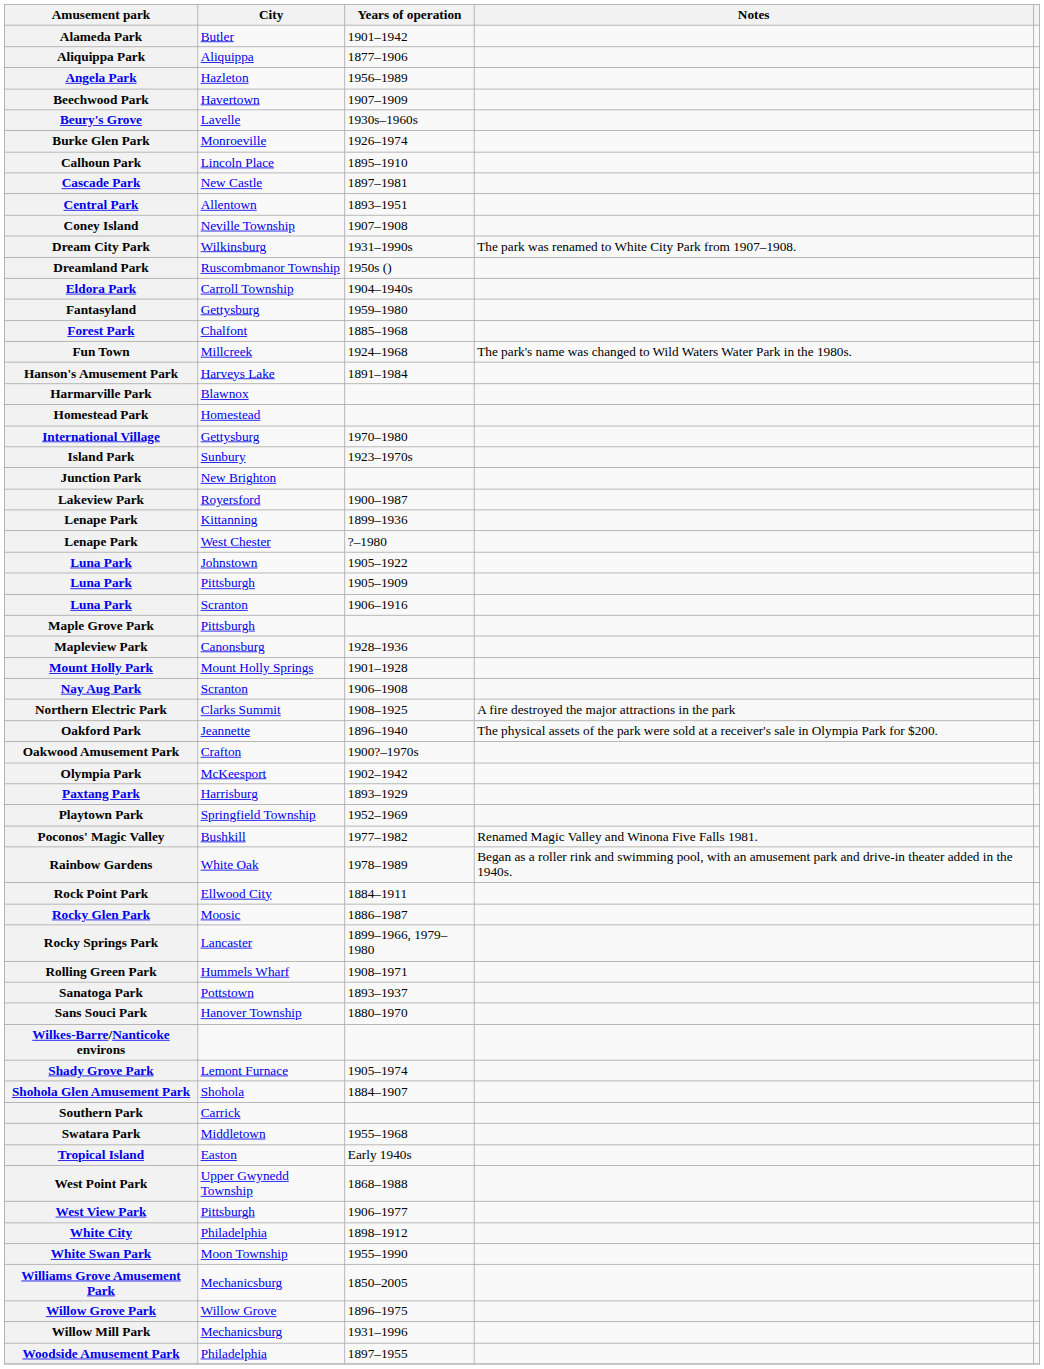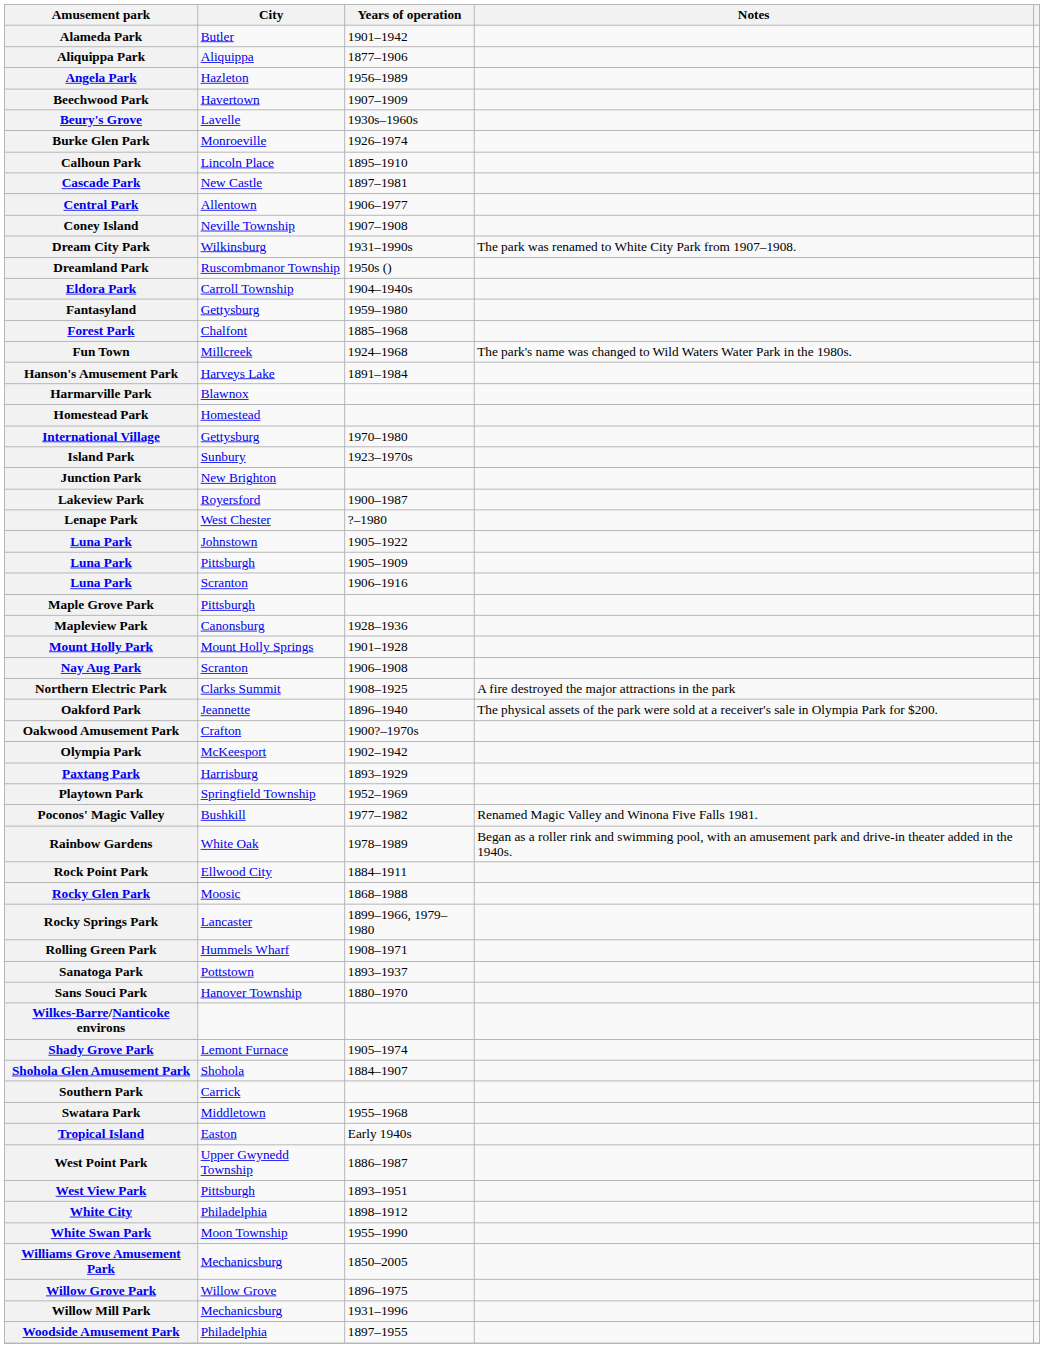 <table class="wikitable plainrowheaders sortable">
 <tr>
 <th scope="col">Amusement park</th>
 <th scope="col">City</th>
 <th scope="col">Years of operation</th>
 <th scope="col" class="unsortable">Notes</th>
 <th scope="col" class="unsortable"></th>
 </tr>
 <tr>
 <th scope="row">Alameda Park</th>
 <td><a href='#'>Butler</a></td>
 <td>1901–1942</td>
 <td></td>
 <td style="text-align:center;"></td>
 </tr>
 <tr>
 <th scope="row">Aliquippa Park</th>
 <td><a href='#'>Aliquippa</a></td>
 <td>1877–1906</td>
 <td></td>
 <td style="text-align:center;"></td>
 </tr>
 <tr>
 <th scope="row"><a href='#'>Angela Park</a></th>
 <td><a href='#'>Hazleton</a></td>
 <td>1956–1989</td>
 <td></td>
 <td style="text-align:center;"></td>
 </tr>
 <tr>
 <th scope="row">Beechwood Park</th>
 <td><a href='#'>Havertown</a></td>
 <td>1907–1909</td>
 <td></td>
 <td style="text-align:center;"></td>
 </tr>
 <tr>
 <th scope="row"><a href='#'>Beury's Grove</a></th>
 <td><a href='#'>Lavelle</a></td>
 <td>1930s–1960s</td>
 <td></td>
 <td style="text-align:center;"></td>
 </tr>
 <tr>
 <th scope="row">Burke Glen Park</th>
 <td><a href='#'>Monroeville</a></td>
 <td>1926–1974</td>
 <td></td>
 <td style="text-align:center;"></td>
 </tr>
 <tr>
 <th scope="row">Calhoun Park</th>
 <td><a href='#'>Lincoln Place</a></td>
 <td>1895–1910</td>
 <td></td>
 <td style="text-align:center;"></td>
 </tr>
 <tr>
 <th scope="row"><a href='#'>Cascade Park</a></th>
 <td><a href='#'>New Castle</a></td>
 <td>1897–1981</td>
 <td></td>
 <td style="text-align:center;"></td>
 </tr>
 <tr>
 <th scope="row"><a href='#'>Central Park</a></th>
 <td><a href='#'>Allentown</a></td>
-<td>1893–1951</td>
+<td>1906–1977</td>
 <td></td>
 <td style="text-align:center;"></td>
 </tr>
 <tr>
 <th scope="row">Coney Island</th>
 <td><a href='#'>Neville Township</a></td>
 <td>1907–1908</td>
 <td></td>
 <td style="text-align:center;"></td>
 </tr>
 <tr>
 <th scope="row">Dream City Park</th>
 <td><a href='#'>Wilkinsburg</a></td>
 <td>1931–1990s</td>
 <td>The park was renamed to White City Park from 1907–1908.</td>
 <td style="text-align:center;"></td>
 </tr>
 <tr>
 <th scope="row">Dreamland Park</th>
 <td><a href='#'>Ruscombmanor Township</a></td>
 <td>1950s ()</td>
 <td></td>
 <td style="text-align:center;"></td>
 </tr>
 <tr>
 <th scope="row"><a href='#'>Eldora Park</a></th>
 <td><a href='#'>Carroll Township</a></td>
 <td>1904–1940s</td>
 <td></td>
 <td style="text-align:center;"></td>
 </tr>
 <tr>
 <th scope="row">Fantasyland</th>
 <td><a href='#'>Gettysburg</a></td>
 <td>1959–1980</td>
 <td></td>
 <td style="text-align:center;"></td>
 </tr>
 <tr>
 <th scope="row"><a href='#'>Forest Park</a></th>
 <td><a href='#'>Chalfont</a></td>
 <td>1885–1968</td>
 <td></td>
 <td style="text-align:center;"></td>
 </tr>
 <tr>
 <th scope="row">Fun Town</th>
 <td><a href='#'>Millcreek</a></td>
 <td>1924–1968</td>
 <td>The park's name was changed to Wild Waters Water Park in the 1980s.</td>
 <td style="text-align:center;"></td>
 </tr>
 <tr>
 <th scope="row">Hanson's Amusement Park</th>
 <td><a href='#'>Harveys Lake</a></td>
 <td>1891–1984</td>
 <td></td>
 <td style="text-align:center;"></td>
 </tr>
 <tr>
 <th scope="row">Harmarville Park</th>
 <td><a href='#'>Blawnox</a></td>
 <td></td>
 <td></td>
 <td style="text-align:center;"></td>
 </tr>
 <tr>
 <th scope="row">Homestead Park</th>
 <td><a href='#'>Homestead</a></td>
 <td></td>
 <td></td>
 <td style="text-align:center;"></td>
 </tr>
 <tr>
 <th scope="row"><a href='#'>International Village</a></th>
 <td><a href='#'>Gettysburg</a></td>
 <td>1970–1980</td>
 <td></td>
 <td style="text-align:center;"></td>
 </tr>
 <tr>
 <th scope="row">Island Park</th>
 <td><a href='#'>Sunbury</a></td>
 <td>1923–1970s</td>
 <td></td>
 <td style="text-align:center;"></td>
 </tr>
 <tr>
 <th scope="row">Junction Park</th>
 <td><a href='#'>New Brighton</a></td>
 <td></td>
 <td></td>
 <td style="text-align:center;"></td>
 </tr>
 <tr>
 <th scope="row">Lakeview Park</th>
 <td><a href='#'>Royersford</a></td>
 <td>1900–1987</td>
-<td></td>
-<td style="text-align:center;"></td>
-</tr>
-<tr>
-<th scope="row">Lenape Park</th>
-<td><a href='#'>Kittanning</a></td>
-<td>1899–1936</td>
 <td></td>
 <td style="text-align:center;"></td>
 </tr>
 <tr>
 <th scope="row">Lenape Park</th>
 <td><a href='#'>West Chester</a></td>
 <td>?–1980</td>
 <td></td>
 <td style="text-align:center;"></td>
 </tr>
 <tr>
 <th scope="row"><a href='#'>Luna Park</a></th>
 <td><a href='#'>Johnstown</a></td>
 <td>1905–1922</td>
 <td></td>
 <td style="text-align:center;"></td>
 </tr>
 <tr>
 <th scope="row"><a href='#'>Luna Park</a></th>
 <td><a href='#'>Pittsburgh</a></td>
 <td>1905–1909</td>
 <td></td>
 <td style="text-align:center;"></td>
 </tr>
 <tr>
 <th scope="row"><a href='#'>Luna Park</a></th>
 <td><a href='#'>Scranton</a></td>
 <td>1906–1916</td>
 <td></td>
 <td style="text-align:center;"></td>
 </tr>
 <tr>
 <th scope="row">Maple Grove Park</th>
 <td><a href='#'>Pittsburgh</a></td>
 <td></td>
 <td></td>
 <td style="text-align:center;"></td>
 </tr>
 <tr>
 <th scope="row">Mapleview Park</th>
 <td><a href='#'>Canonsburg</a></td>
 <td>1928–1936</td>
 <td></td>
 <td style="text-align:center;"></td>
 </tr>
 <tr>
 <th scope="row"><a href='#'>Mount Holly Park</a></th>
 <td><a href='#'>Mount Holly Springs</a></td>
 <td>1901–1928</td>
 <td></td>
 <td style="text-align:center;"></td>
 </tr>
 <tr>
 <th scope="row"><a href='#'>Nay Aug Park</a></th>
 <td><a href='#'>Scranton</a></td>
 <td>1906–1908</td>
 <td></td>
 <td style="text-align:center;"></td>
 </tr>
 <tr>
 <th scope="row">Northern Electric Park</th>
 <td><a href='#'>Clarks Summit</a></td>
 <td>1908–1925</td>
 <td>A fire destroyed the major attractions in the park</td>
 <td style="text-align:center;"></td>
 </tr>
 <tr>
 <th scope="row">Oakford Park</th>
 <td><a href='#'>Jeannette</a></td>
 <td>1896–1940</td>
 <td>The physical assets of the park were sold at a receiver's sale in Olympia Park for $200.</td>
 <td style="text-align:center;"></td>
 </tr>
 <tr>
 <th scope="row">Oakwood Amusement Park</th>
 <td><a href='#'>Crafton</a></td>
 <td>1900?–1970s</td>
 <td></td>
 <td style="text-align:center;"></td>
 </tr>
 <tr>
 <th scope="row">Olympia Park</th>
 <td><a href='#'>McKeesport</a></td>
 <td>1902–1942</td>
 <td></td>
 <td style="text-align:center;"></td>
 </tr>
 <tr>
 <th scope="row"><a href='#'>Paxtang Park</a></th>
 <td><a href='#'>Harrisburg</a></td>
 <td>1893–1929</td>
 <td></td>
 <td style="text-align:center;"></td>
 </tr>
 <tr>
 <th scope="row">Playtown Park</th>
 <td><a href='#'>Springfield Township</a></td>
 <td>1952–1969</td>
 <td></td>
 <td style="text-align:center;"></td>
 </tr>
 <tr>
 <th scope="row">Poconos' Magic Valley</th>
 <td><a href='#'>Bushkill</a></td>
 <td>1977–1982</td>
 <td>Renamed Magic Valley and Winona Five Falls  1981.</td>
 <td style="text-align:center;"></td>
 </tr>
 <tr>
 <th scope="row">Rainbow Gardens</th>
 <td><a href='#'>White Oak</a></td>
 <td>1978–1989</td>
 <td>Began as a roller rink and swimming pool, with an amusement park and drive-in theater added in the 1940s.</td>
 <td style="text-align:center;"></td>
 </tr>
 <tr>
 <th scope="row">Rock Point Park</th>
 <td><a href='#'>Ellwood City</a></td>
 <td>1884–1911</td>
 <td></td>
 <td style="text-align:center;"></td>
 </tr>
 <tr>
 <th scope="row"><a href='#'>Rocky Glen Park</a></th>
 <td><a href='#'>Moosic</a></td>
-<td>1886–1987</td>
+<td>1868–1988</td>
 <td></td>
 <td style="text-align:center;"></td>
 </tr>
 <tr>
 <th scope="row">Rocky Springs Park</th>
 <td><a href='#'>Lancaster</a></td>
 <td>1899–1966, 1979–1980</td>
 <td></td>
 <td style="text-align:center;"></td>
 </tr>
 <tr>
 <th scope="row">Rolling Green Park</th>
 <td><a href='#'>Hummels Wharf</a></td>
 <td>1908–1971</td>
 <td></td>
 <td style="text-align:center;"></td>
 </tr>
 <tr>
 <th scope="row">Sanatoga Park</th>
 <td><a href='#'>Pottstown</a></td>
 <td>1893–1937</td>
 <td></td>
 <td style="text-align:center;"></td>
 </tr>
 <tr>
 <th scope="row">Sans Souci Park</th>
 <td><a href='#'>Hanover Township</a></td>
 <td>1880–1970</td>
 <td></td>
 <td style="text-align:center;"></td>
 </tr>
 <tr>
 <th scope="row"><a href='#'>Wilkes-Barre</a>/<a href='#'>Nanticoke</a> environs</th>
 <td></td>
 <td></td>
 <td></td>
 <td style="text-align:center;"></td>
 </tr>
 <tr>
 <th scope="row"><a href='#'>Shady Grove Park</a></th>
 <td><a href='#'>Lemont Furnace</a></td>
 <td>1905–1974</td>
 <td></td>
 <td style="text-align:center;"></td>
 </tr>
 <tr>
 <th scope="row"><a href='#'>Shohola Glen Amusement Park</a></th>
 <td><a href='#'>Shohola</a></td>
 <td>1884–1907</td>
 <td></td>
 <td style="text-align:center;"></td>
 </tr>
 <tr>
 <th scope="row">Southern Park</th>
 <td><a href='#'>Carrick</a></td>
 <td></td>
 <td></td>
 <td style="text-align:center;"></td>
 </tr>
 <tr>
 <th scope="row">Swatara Park</th>
 <td><a href='#'>Middletown</a></td>
 <td>1955–1968</td>
 <td></td>
 <td style="text-align:center;"></td>
 </tr>
 <tr>
 <th scope="row"><a href='#'>Tropical Island</a></th>
 <td><a href='#'>Easton</a></td>
 <td>Early 1940s</td>
 <td></td>
 <td style="text-align:center;"></td>
 </tr>
 <tr>
 <th scope="row">West Point Park</th>
 <td><a href='#'>Upper Gwynedd Township</a></td>
-<td>1868–1988</td>
+<td>1886–1987</td>
 <td></td>
 <td style="text-align:center;"></td>
 </tr>
 <tr>
 <th scope="row"><a href='#'>West View Park</a></th>
 <td><a href='#'>Pittsburgh</a></td>
-<td>1906–1977</td>
+<td>1893–1951</td>
 <td></td>
 <td style="text-align:center;"></td>
 </tr>
 <tr>
 <th scope="row"><a href='#'>White City</a></th>
 <td><a href='#'>Philadelphia</a></td>
 <td>1898–1912</td>
 <td></td>
 <td style="text-align:center;"></td>
 </tr>
 <tr>
 <th scope="row"><a href='#'>White Swan Park</a></th>
 <td><a href='#'>Moon Township</a></td>
 <td>1955–1990</td>
 <td></td>
 <td style="text-align:center;"></td>
 </tr>
 <tr>
 <th scope="row"><a href='#'>Williams Grove Amusement Park</a></th>
 <td><a href='#'>Mechanicsburg</a></td>
 <td>1850–2005</td>
 <td></td>
 <td style="text-align:center;"></td>
 </tr>
 <tr>
 <th scope="row"><a href='#'>Willow Grove Park</a></th>
 <td><a href='#'>Willow Grove</a></td>
 <td>1896–1975</td>
 <td></td>
 <td style="text-align:center;"></td>
 </tr>
 <tr>
 <th scope="row">Willow Mill Park</th>
 <td><a href='#'>Mechanicsburg</a></td>
 <td>1931–1996</td>
 <td></td>
 <td style="text-align:center;"></td>
 </tr>
 <tr>
 <th scope="row"><a href='#'>Woodside Amusement Park</a></th>
 <td><a href='#'>Philadelphia</a></td>
 <td>1897–1955</td>
 <td></td>
 <td style="text-align:center;"></td>
 </tr>
 <tr>
 </tr>
 </table>
